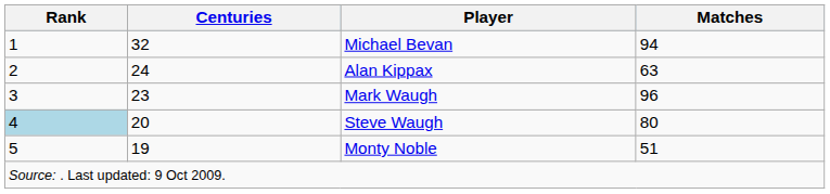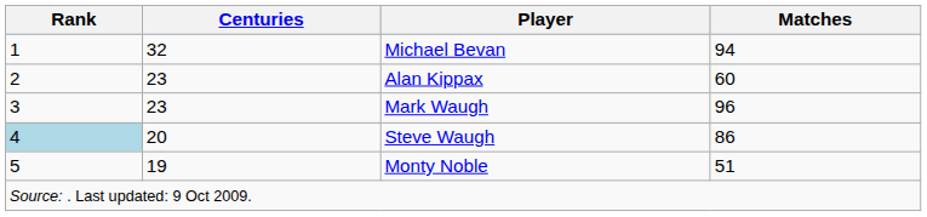 <table class="wikitable" style="width:90%;">
 <tr style="background:#87cefa;">
 <th>Rank</th>
 <th><a href='#'>Centuries</a></th>
 <th>Player</th>
 <th>Matches</th>
 </tr>
 <tr>
 <td>1</td>
 <td>32</td>
 <td><a href='#'>Michael Bevan</a></td>
 <td>94</td>
 </tr>
 <tr>
 <td>2</td>
-<td>24</td>
+<td>23</td>
 <td><a href='#'>Alan Kippax</a></td>
-<td>63</td>
+<td>60</td>
 </tr>
 <tr>
 <td>3</td>
 <td>23</td>
 <td><a href='#'>Mark Waugh</a></td>
 <td>96</td>
 </tr>
 <tr>
 <td style="background: lightblue;">4</td>
 <td>20</td>
 <td><a href='#'>Steve Waugh</a></td>
-<td>80</td>
+<td>86</td>
 </tr>
 <tr>
 <td>5</td>
 <td>19</td>
 <td><a href='#'>Monty Noble</a></td>
 <td>51</td>
 </tr>
 <tr>
 <td colspan=4><small><em>Source: </em>. Last updated: 9 Oct 2009.</small></td>
 </tr>
 </table>
